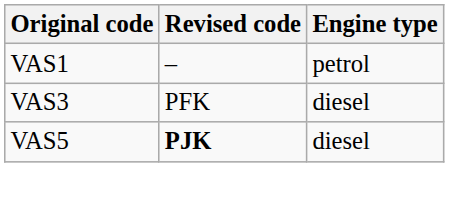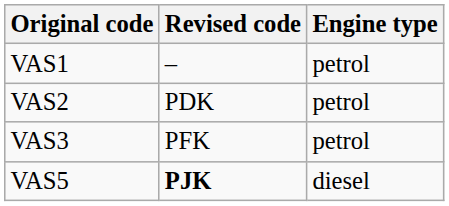 <table class=wikitable>
 <tr>
 <th>Original code</th>
 <th>Revised code</th>
 <th>Engine type</th>
 </tr>
 <tr>
 <td>VAS1</td>
 <td>–</td>
 <td> petrol</td>
 </tr>
 <tr>
+<td>VAS2</td>
+<td>PDK</td>
+<td> petrol</td>
+</tr>
+<tr>
 <td>VAS3</td>
 <td>PFK</td>
-<td> diesel</td>
+<td> petrol</td>
 </tr>
 <tr>
 <td>VAS5</td>
 <td><strong>PJK</strong></td>
 <td> diesel</td>
 </tr>
 </table>
